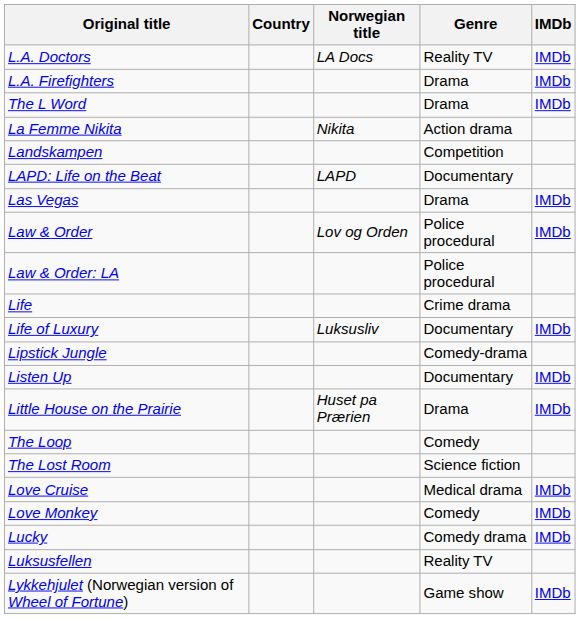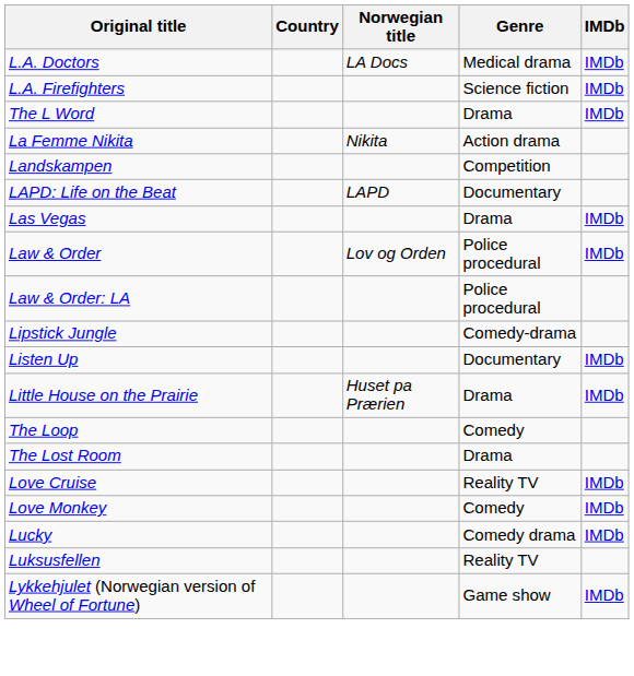 <table class="wikitable">
 <tr>
 <th>Original title</th>
 <th>Country</th>
 <th>Norwegian title</th>
 <th>Genre</th>
 <th>IMDb</th>
 </tr>
 <tr>
 <td><em><a href='#'>L.A. Doctors</a></em></td>
 <td></td>
 <td><em>LA Docs</em></td>
-<td>Reality TV</td>
+<td>Medical drama</td>
 <td><a href='#'>IMDb</a></td>
 </tr>
 <tr>
 <td><em><a href='#'>L.A. Firefighters</a></em></td>
 <td></td>
 <td></td>
-<td>Drama</td>
+<td>Science fiction</td>
 <td><a href='#'>IMDb</a></td>
 </tr>
 <tr>
 <td><em><a href='#'>The L Word</a></em></td>
 <td></td>
 <td></td>
 <td>Drama</td>
 <td><a href='#'>IMDb</a></td>
 </tr>
 <tr>
 <td><em><a href='#'>La Femme Nikita</a></em></td>
 <td></td>
 <td><em>Nikita</em></td>
 <td>Action drama</td>
 <td></td>
 </tr>
 <tr>
 <td><em><a href='#'>Landskampen</a></em></td>
 <td> </td>
 <td></td>
 <td>Competition</td>
 <td></td>
 </tr>
 <tr>
 <td><em><a href='#'>LAPD: Life on the Beat</a></em></td>
 <td></td>
 <td><em>LAPD</em></td>
 <td>Documentary</td>
 <td></td>
 </tr>
 <tr>
 <td><em><a href='#'>Las Vegas</a></em></td>
 <td></td>
 <td></td>
 <td>Drama</td>
 <td><a href='#'>IMDb</a></td>
 </tr>
 <tr>
 <td><em><a href='#'>Law & Order</a></em></td>
 <td></td>
 <td><em>Lov og Orden</em></td>
 <td>Police procedural</td>
 <td><a href='#'>IMDb</a></td>
 </tr>
 <tr>
 <td><em><a href='#'>Law & Order: LA</a></em></td>
 <td></td>
 <td></td>
 <td>Police procedural</td>
 <td></td>
 </tr>
 <tr>
-<td><em><a href='#'>Life</a></em></td>
-<td></td>
-<td></td>
-<td>Crime drama</td>
-<td></td>
-</tr>
-<tr>
-<td><em><a href='#'>Life of Luxury</a></em></td>
-<td></td>
-<td><em>Luksusliv</em></td>
-<td>Documentary</td>
-<td><a href='#'>IMDb</a></td>
-</tr>
-<tr>
 <td><em><a href='#'>Lipstick Jungle</a></em></td>
 <td></td>
 <td></td>
 <td>Comedy-drama</td>
 <td></td>
 </tr>
 <tr>
 <td><em><a href='#'>Listen Up</a></em></td>
 <td></td>
 <td></td>
 <td>Documentary</td>
 <td><a href='#'>IMDb</a></td>
 </tr>
 <tr>
 <td><em><a href='#'>Little House on the Prairie</a></em></td>
 <td></td>
 <td><em>Huset pa Prærien</em></td>
 <td>Drama</td>
 <td><a href='#'>IMDb</a></td>
 </tr>
 <tr>
 <td><em><a href='#'>The Loop</a></em> </td>
 <td></td>
 <td></td>
 <td>Comedy</td>
 <td></td>
 </tr>
 <tr>
 <td><em><a href='#'>The Lost Room</a></em></td>
 <td></td>
 <td></td>
-<td>Science fiction</td>
+<td>Drama</td>
 <td></td>
 </tr>
 <tr>
 <td><em><a href='#'>Love Cruise</a></em></td>
 <td></td>
 <td></td>
-<td>Medical drama</td>
+<td>Reality TV</td>
 <td><a href='#'>IMDb</a></td>
 </tr>
 <tr>
 <td><em><a href='#'>Love Monkey</a></em></td>
 <td></td>
 <td></td>
 <td>Comedy</td>
 <td><a href='#'>IMDb</a></td>
 </tr>
 <tr>
 <td><em><a href='#'>Lucky</a></em></td>
 <td></td>
 <td></td>
 <td>Comedy drama</td>
 <td><a href='#'>IMDb</a></td>
 </tr>
 <tr>
 <td><em><a href='#'>Luksusfellen</a></em></td>
 <td></td>
 <td></td>
 <td>Reality TV</td>
 <td></td>
 </tr>
 <tr>
 <td><em><a href='#'>Lykkehjulet</a></em>  (Norwegian version of <em><a href='#'>Wheel of Fortune</a></em>)</td>
 <td></td>
 <td></td>
 <td>Game show</td>
 <td><a href='#'>IMDb</a></td>
 </tr>
 </table>
